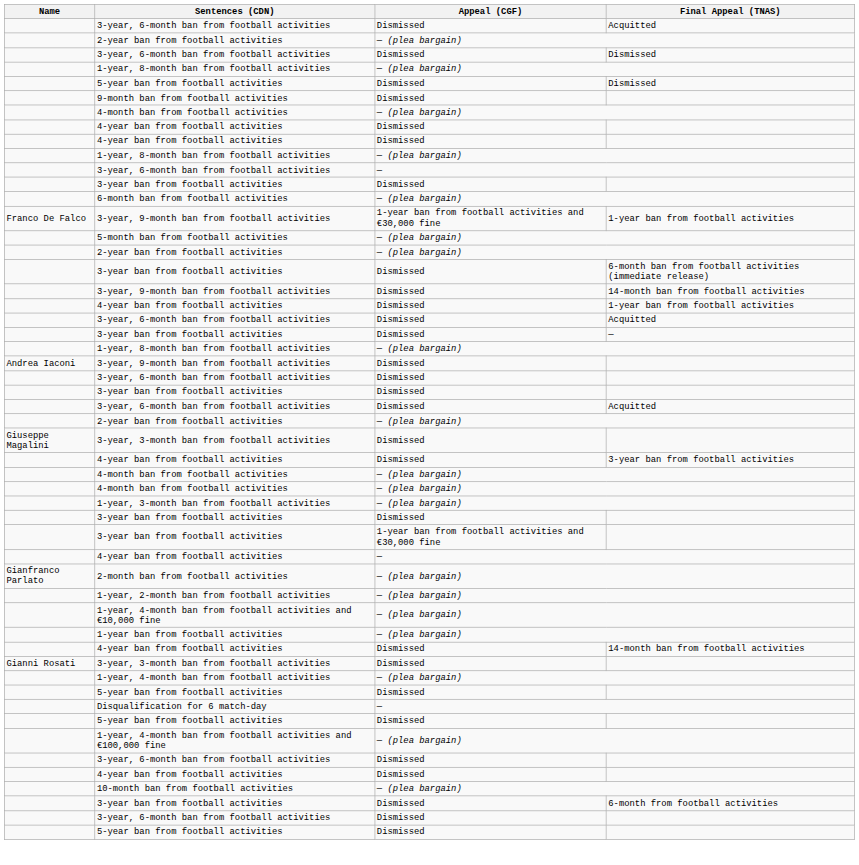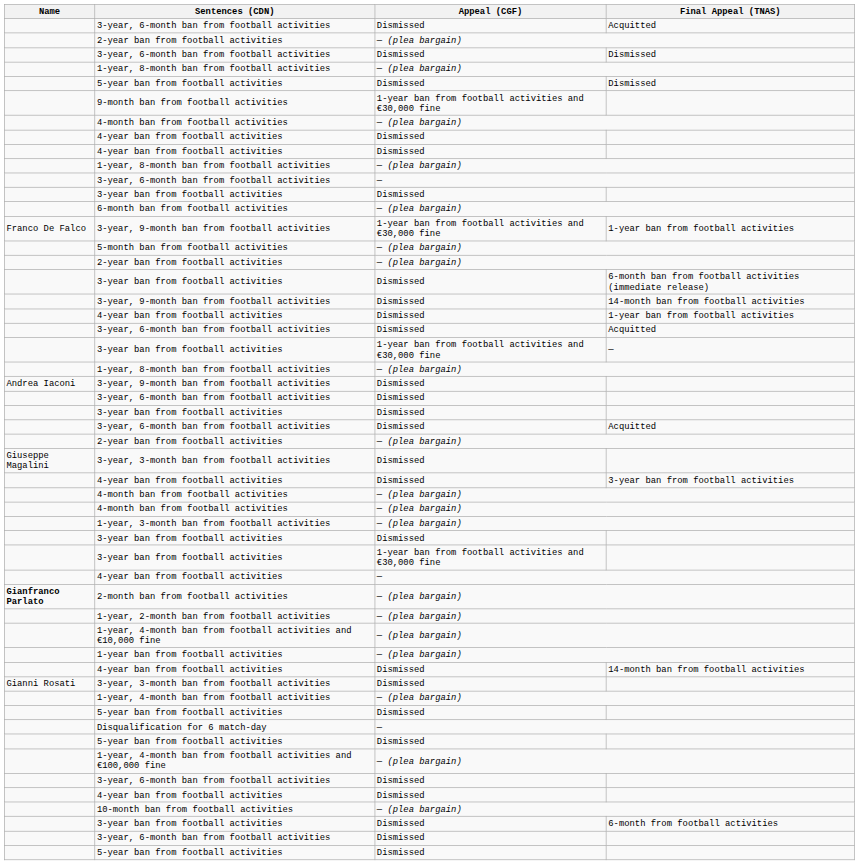 <table class="wikitable sortable">
 <tr>
 <th>Name</th>
 <th>Sentences (CDN)</th>
 <th>Appeal (CGF)</th>
 <th>Final Appeal (TNAS)</th>
 </tr>
 <tr>
 <td></td>
 <td> 3-year, 6-month ban from football activities</td>
 <td> Dismissed</td>
 <td>Acquitted</td>
 </tr>
 <tr>
 <td></td>
 <td> 2-year ban from football activities</td>
 <td colspan=2>— <em>(plea bargain)</em></td>
 </tr>
 <tr>
 <td></td>
 <td> 3-year, 6-month ban from football activities</td>
 <td> Dismissed</td>
 <td> Dismissed</td>
 </tr>
 <tr>
 <td></td>
 <td> 1-year, 8-month ban from football activities</td>
 <td colspan=2>— <em>(plea bargain)</em></td>
 </tr>
 <tr>
 <td></td>
 <td> 5-year ban from football activities</td>
 <td> Dismissed</td>
 <td> Dismissed</td>
 </tr>
 <tr>
 <td></td>
 <td> 9-month ban from football activities</td>
-<td> Dismissed</td>
+<td> 1-year ban from football activities and €30,000 fine</td>
 <td></td>
 </tr>
 <tr>
 <td></td>
 <td> 4-month ban from football activities</td>
 <td colspan=2>— <em>(plea bargain)</em></td>
 </tr>
 <tr>
 <td></td>
 <td> 4-year ban from football activities</td>
 <td> Dismissed</td>
 <td></td>
 </tr>
 <tr>
 <td></td>
 <td> 4-year ban from football activities</td>
 <td> Dismissed</td>
 <td></td>
 </tr>
 <tr>
 <td></td>
 <td> 1-year, 8-month ban from football activities</td>
 <td colspan=2>— <em>(plea bargain)</em></td>
 </tr>
 <tr>
 <td></td>
 <td> 3-year, 6-month ban from football activities</td>
 <td colspan=2>—</td>
 </tr>
 <tr>
 <td></td>
 <td> 3-year ban from football activities</td>
 <td> Dismissed</td>
 <td></td>
 </tr>
 <tr>
 <td></td>
 <td> 6-month ban from football activities</td>
 <td colspan=2>— <em>(plea bargain)</em></td>
 </tr>
 <tr>
 <td>Franco De Falco</td>
 <td> 3-year, 9-month ban from football activities</td>
 <td> 1-year ban from football activities and €30,000 fine</td>
 <td> 1-year ban from football activities </td>
 </tr>
 <tr>
 <td></td>
 <td> 5-month ban from football activities</td>
 <td colspan=2>— <em>(plea bargain)</em></td>
 </tr>
 <tr>
 <td></td>
 <td> 2-year ban from football activities</td>
 <td colspan=2>— <em>(plea bargain)</em></td>
 </tr>
 <tr>
 <td></td>
 <td> 3-year ban from football activities</td>
 <td> Dismissed</td>
 <td> 6-month ban from football activities (immediate release)</td>
 </tr>
 <tr>
 <td></td>
 <td> 3-year, 9-month ban from football activities</td>
 <td> Dismissed</td>
 <td> 14-month ban from football activities</td>
 </tr>
 <tr>
 <td></td>
 <td> 4-year ban from football activities</td>
 <td> Dismissed</td>
 <td> 1-year ban from football activities</td>
 </tr>
 <tr>
 <td></td>
 <td> 3-year, 6-month ban from football activities</td>
 <td> Dismissed</td>
 <td>Acquitted</td>
 </tr>
 <tr>
 <td></td>
 <td> 3-year ban from football activities</td>
-<td> Dismissed</td>
+<td> 1-year ban from football activities and €30,000 fine</td>
 <td>— </td>
 </tr>
 <tr>
 <td></td>
 <td> 1-year, 8-month ban from football activities</td>
 <td colspan=2>— <em>(plea bargain)</em></td>
 </tr>
 <tr>
 <td>Andrea Iaconi</td>
 <td> 3-year, 9-month ban from football activities</td>
 <td> Dismissed</td>
 <td></td>
 </tr>
 <tr>
 <td></td>
 <td> 3-year, 6-month ban from football activities</td>
 <td> Dismissed</td>
 <td></td>
 </tr>
 <tr>
 <td></td>
 <td> 3-year ban from football activities</td>
 <td> Dismissed</td>
 <td></td>
 </tr>
 <tr>
 <td></td>
 <td> 3-year, 6-month ban from football activities</td>
 <td> Dismissed</td>
 <td> Acquitted</td>
 </tr>
 <tr>
 <td></td>
 <td> 2-year ban from football activities</td>
 <td colspan=2>— <em>(plea bargain)</em></td>
 </tr>
 <tr>
 <td>Giuseppe Magalini</td>
 <td> 3-year, 3-month ban from football activities</td>
 <td> Dismissed</td>
 <td></td>
 </tr>
 <tr>
 <td></td>
 <td> 4-year ban from football activities</td>
 <td> Dismissed</td>
 <td> 3-year ban from football activities</td>
 </tr>
 <tr>
 <td></td>
 <td> 4-month ban from football activities</td>
 <td colspan=2>— <em>(plea bargain)</em></td>
 </tr>
 <tr>
 <td></td>
 <td> 4-month ban from football activities</td>
 <td colspan=2>— <em>(plea bargain)</em></td>
 </tr>
 <tr>
 <td></td>
 <td> 1-year, 3-month ban from football activities</td>
 <td colspan=2>— <em>(plea bargain)</em></td>
 </tr>
 <tr>
 <td></td>
 <td> 3-year ban from football activities</td>
 <td> Dismissed</td>
 <td></td>
 </tr>
 <tr>
 <td></td>
 <td> 3-year ban from football activities</td>
 <td> 1-year ban from football activities and €30,000 fine</td>
 <td></td>
 </tr>
 <tr>
 <td></td>
 <td> 4-year ban from football activities</td>
 <td colspan=2>—</td>
 </tr>
 <tr>
-<td>Gianfranco Parlato</td>
+<td><strong>Gianfranco Parlato</strong></td>
 <td> 2-month ban from football activities</td>
 <td colspan=2>— <em>(plea bargain)</em></td>
 </tr>
 <tr>
 <td></td>
 <td> 1-year, 2-month ban from football activities</td>
 <td colspan=2>— <em>(plea bargain)</em></td>
 </tr>
 <tr>
 <td></td>
 <td> 1-year, 4-month ban from football activities and €10,000 fine</td>
 <td colspan=2>— <em>(plea bargain)</em></td>
 </tr>
 <tr>
 <td></td>
 <td> 1-year ban from football activities</td>
 <td colspan=2>— <em>(plea bargain)</em></td>
 </tr>
 <tr>
 <td></td>
 <td> 4-year ban from football activities</td>
 <td> Dismissed</td>
 <td> 14-month ban from football activities</td>
 </tr>
 <tr>
 <td>Gianni Rosati</td>
 <td> 3-year, 3-month ban from football activities</td>
 <td> Dismissed</td>
 <td></td>
 </tr>
 <tr>
 <td></td>
 <td> 1-year, 4-month ban from football activities</td>
 <td colspan=2>— <em>(plea bargain)</em></td>
 </tr>
 <tr>
 <td></td>
 <td> 5-year ban from football activities</td>
 <td> Dismissed</td>
 <td></td>
 </tr>
 <tr>
 <td></td>
 <td> Disqualification for 6 match-day</td>
 <td colspan=2>—</td>
 </tr>
 <tr>
 <td></td>
 <td> 5-year ban from football activities</td>
 <td> Dismissed</td>
 <td></td>
 </tr>
 <tr>
 <td></td>
 <td> 1-year, 4-month ban from football activities and €100,000 fine</td>
 <td colspan=2>— <em>(plea bargain)</em></td>
 </tr>
 <tr>
 <td></td>
 <td> 3-year, 6-month ban from football activities</td>
 <td> Dismissed</td>
 <td></td>
 </tr>
 <tr>
 <td></td>
 <td> 4-year ban from football activities</td>
 <td> Dismissed</td>
 <td></td>
 </tr>
 <tr>
 <td></td>
 <td> 10-month ban from football activities</td>
 <td colspan=2>— <em>(plea bargain)</em></td>
 </tr>
 <tr>
 <td></td>
 <td> 3-year ban from football activities</td>
 <td> Dismissed</td>
 <td> 6-month from football activities</td>
 </tr>
 <tr>
 <td></td>
 <td> 3-year, 6-month ban from football activities</td>
 <td> Dismissed</td>
 <td></td>
 </tr>
 <tr>
 <td></td>
 <td> 5-year ban from football activities</td>
 <td> Dismissed</td>
 <td></td>
 </tr>
 </table>
